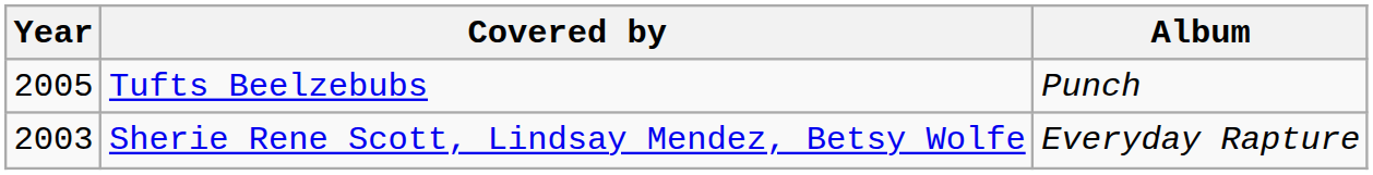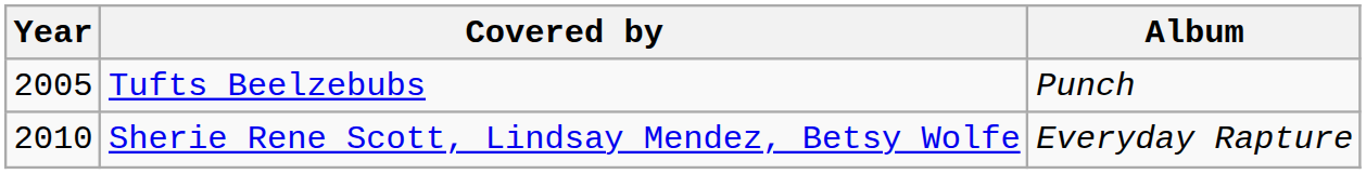 <table class="wikitable">
 <tr>
 <th>Year</th>
 <th>Covered by</th>
 <th>Album</th>
 </tr>
 <tr>
 <td>2005</td>
 <td><a href='#'>Tufts Beelzebubs</a></td>
 <td><em>Punch</em></td>
 </tr>
 <tr>
-<td>2003</td>
+<td>2010</td>
 <td><a href='#'>Sherie Rene Scott, Lindsay Mendez, Betsy Wolfe</a></td>
 <td><em>Everyday Rapture</em></td>
 </tr>
 </table>
